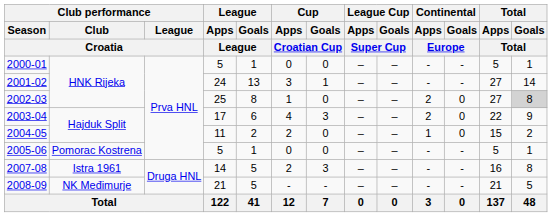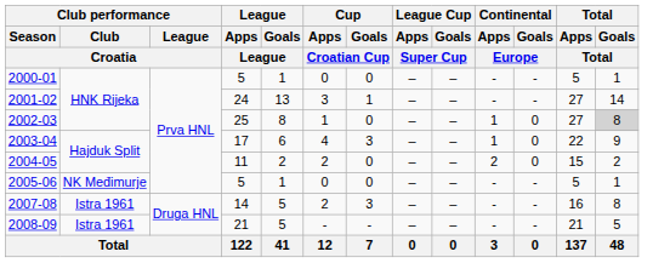 <table class="wikitable" style="text-align:center;">
 <tr>
 <th colspan=3>Club performance</th>
 <th colspan=2>League</th>
 <th colspan=2>Cup</th>
 <th colspan=2>League Cup</th>
 <th colspan=2>Continental</th>
 <th colspan=2>Total</th>
 </tr>
 <tr>
 <th>Season</th>
 <th>Club</th>
 <th>League</th>
 <th>Apps</th>
 <th>Goals</th>
 <th>Apps</th>
 <th>Goals</th>
 <th>Apps</th>
 <th>Goals</th>
 <th>Apps</th>
 <th>Goals</th>
 <th>Apps</th>
 <th>Goals</th>
 </tr>
 <tr>
 <th colspan=3>Croatia</th>
 <th colspan=2>League</th>
 <th colspan=2><a href='#'>Croatian Cup</a></th>
 <th colspan=2><a href='#'>Super Cup</a></th>
 <th colspan=2><a href='#'>Europe</a></th>
 <th colspan=2>Total</th>
 </tr>
 <tr>
 <td><a href='#'>2000-01</a></td>
 <td rowspan="3"><a href='#'>HNK Rijeka</a></td>
 <td rowspan="6"><a href='#'>Prva HNL</a></td>
 <td>5</td>
 <td>1</td>
 <td>0</td>
 <td>0</td>
 <td>–</td>
 <td>–</td>
 <td>-</td>
 <td>-</td>
 <td>5</td>
 <td>1</td>
 </tr>
 <tr>
 <td><a href='#'>2001-02</a></td>
 <td>24</td>
 <td>13</td>
 <td>3</td>
 <td>1</td>
 <td>–</td>
 <td>–</td>
 <td>-</td>
 <td>-</td>
 <td>27</td>
 <td>14</td>
 </tr>
 <tr>
 <td><a href='#'>2002-03</a></td>
 <td>25</td>
 <td>8</td>
 <td>1</td>
 <td>0</td>
 <td>–</td>
 <td>–</td>
-<td>2</td>
+<td>1</td>
 <td>0</td>
 <td>27</td>
 <td style="background: lightgrey;">8</td>
 </tr>
 <tr>
 <td><a href='#'>2003-04</a></td>
 <td rowspan="2"><a href='#'>Hajduk Split</a></td>
 <td>17</td>
 <td>6</td>
 <td>4</td>
 <td>3</td>
 <td>–</td>
 <td>–</td>
-<td>2</td>
+<td>1</td>
 <td>0</td>
 <td>22</td>
 <td>9</td>
 </tr>
 <tr>
 <td><a href='#'>2004-05</a></td>
 <td>11</td>
 <td>2</td>
 <td>2</td>
 <td>0</td>
 <td>–</td>
 <td>–</td>
-<td>1</td>
+<td>2</td>
 <td>0</td>
 <td>15</td>
 <td>2</td>
 </tr>
 <tr>
 <td><a href='#'>2005-06</a></td>
-<td rowspan="1"><a href='#'>Pomorac Kostrena</a></td>
+<td rowspan="1"><a href='#'>NK Međimurje</a></td>
 <td>5</td>
 <td>1</td>
 <td>0</td>
 <td>0</td>
 <td>–</td>
 <td>–</td>
 <td>-</td>
 <td>-</td>
 <td>5</td>
 <td>1</td>
 </tr>
 <tr>
 <td><a href='#'>2007-08</a></td>
 <td rowspan="1"><a href='#'>Istra 1961</a></td>
 <td rowspan="2"><a href='#'>Druga HNL</a></td>
 <td>14</td>
 <td>5</td>
 <td>2</td>
 <td>3</td>
 <td>–</td>
 <td>–</td>
 <td>-</td>
 <td>-</td>
 <td>16</td>
 <td>8</td>
 </tr>
 <tr>
 <td><a href='#'>2008-09</a></td>
-<td rowspan="1"><a href='#'>NK Međimurje</a></td>
+<td rowspan="1"><a href='#'>Istra 1961</a></td>
 <td>21</td>
 <td>5</td>
 <td>-</td>
 <td>-</td>
 <td>–</td>
 <td>–</td>
 <td>-</td>
 <td>-</td>
 <td>21</td>
 <td>5</td>
 </tr>
 <tr>
 <th colspan=3>Total</th>
 <th>122</th>
 <th>41</th>
 <th>12</th>
 <th>7</th>
 <th>0</th>
 <th>0</th>
 <th>3</th>
 <th>0</th>
 <th>137</th>
 <th>48</th>
 </tr>
 </table>
